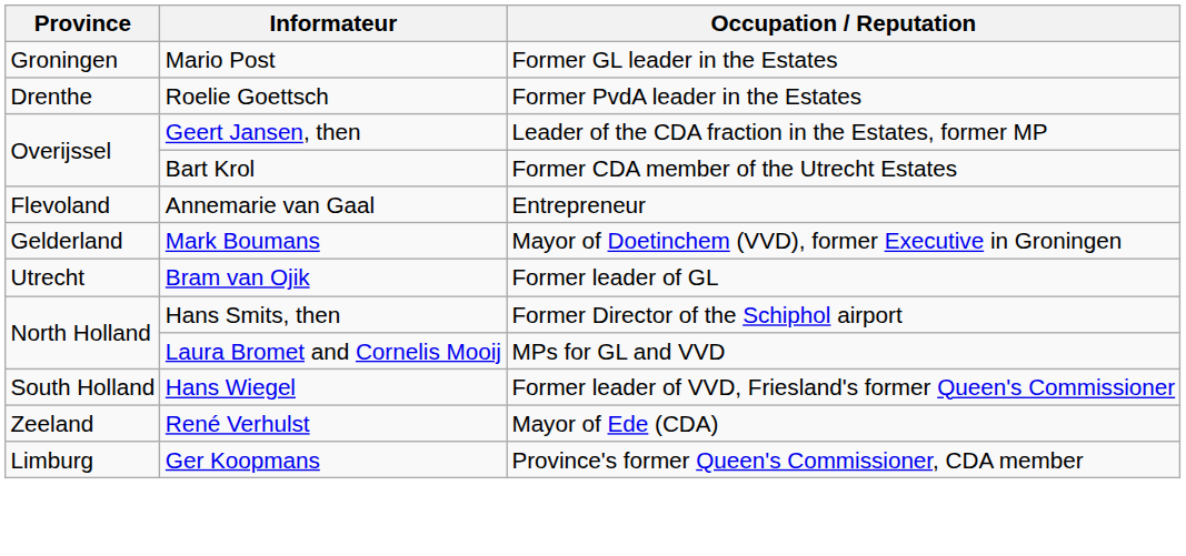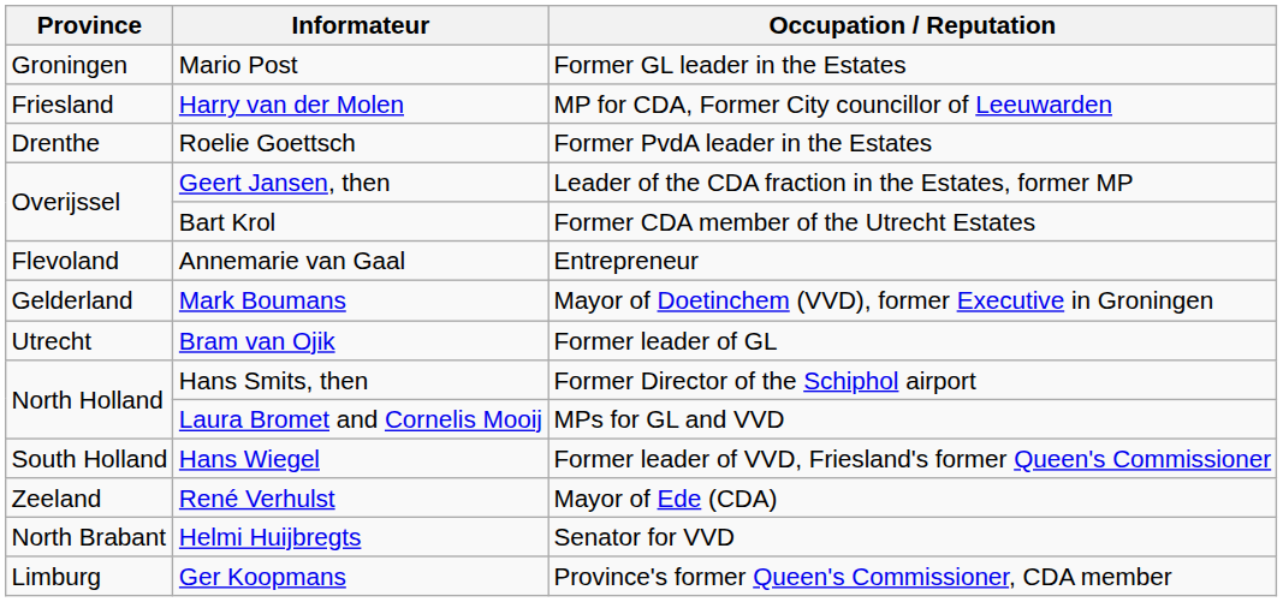 <table class="wikitable" style="font-size:95%;">
 <tr>
 <th>Province</th>
 <th>Informateur</th>
 <th>Occupation / Reputation</th>
 </tr>
 <tr>
 <td>Groningen</td>
 <td>Mario Post</td>
 <td>Former GL leader in the Estates</td>
+</tr>
+<tr>
+<td>Friesland</td>
+<td><a href='#'>Harry van der Molen</a></td>
+<td>MP for CDA, Former City councillor of <a href='#'>Leeuwarden</a></td>
 </tr>
 <tr>
 <td>Drenthe</td>
 <td>Roelie Goettsch</td>
 <td>Former PvdA leader in the Estates</td>
 </tr>
 <tr>
 <td rowspan=2>Overijssel</td>
 <td><a href='#'>Geert Jansen</a>, then</td>
 <td>Leader of the CDA fraction in the Estates, former MP</td>
 </tr>
 <tr>
 <td>Bart Krol</td>
 <td>Former CDA member of the Utrecht Estates</td>
 </tr>
 <tr>
 <td>Flevoland</td>
 <td>Annemarie van Gaal</td>
 <td>Entrepreneur</td>
 </tr>
 <tr>
 <td>Gelderland</td>
 <td><a href='#'>Mark Boumans</a></td>
 <td>Mayor of <a href='#'>Doetinchem</a> (VVD), former <a href='#'>Executive</a> in Groningen</td>
 </tr>
 <tr>
 <td>Utrecht</td>
 <td><a href='#'>Bram van Ojik</a></td>
 <td>Former leader of GL</td>
 </tr>
 <tr>
 <td rowspan=2>North Holland</td>
 <td>Hans Smits, then</td>
 <td>Former Director of the <a href='#'>Schiphol</a> airport</td>
 </tr>
 <tr>
 <td><a href='#'>Laura Bromet</a> and <a href='#'>Cornelis Mooij</a></td>
 <td>MPs for GL and VVD</td>
 </tr>
 <tr>
 <td>South Holland</td>
 <td><a href='#'>Hans Wiegel</a></td>
 <td>Former leader of VVD, Friesland's former <a href='#'>Queen's Commissioner</a></td>
 </tr>
 <tr>
 <td>Zeeland</td>
 <td><a href='#'>René Verhulst</a></td>
 <td>Mayor of <a href='#'>Ede</a> (CDA)</td>
 </tr>
 <tr>
+<td>North Brabant</td>
+<td><a href='#'>Helmi Huijbregts</a></td>
+<td>Senator for VVD</td>
+</tr>
+<tr>
 <td>Limburg</td>
 <td><a href='#'>Ger Koopmans</a></td>
 <td>Province's former <a href='#'>Queen's Commissioner</a>, CDA member</td>
 </tr>
 </table>
